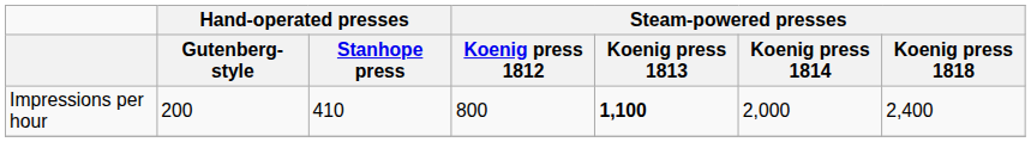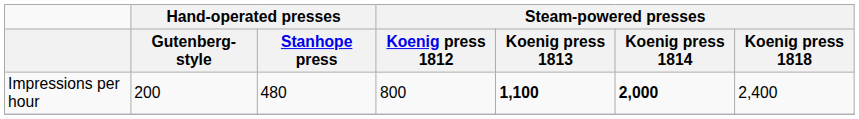 <table class="wikitable">
 <tr>
 <td></td>
 <th colspan="2">Hand-operated presses</th>
 <th colspan="4">Steam-powered presses</th>
 </tr>
 <tr>
 <th width="10%"></th>
 <th width="10%">Gutenberg-style <br></th>
 <th width="10%"><a href='#'>Stanhope</a> press <br></th>
 <th width="10%"><a href='#'>Koenig</a> press <br>1812</th>
 <th width="10%">Koenig press <br>1813</th>
 <th width="10%">Koenig press <br>1814</th>
 <th width="10%">Koenig press <br>1818</th>
 </tr>
 <tr>
 <td>Impressions per hour</td>
 <td>200</td>
-<td>410</td>
+<td>480</td>
 <td>800</td>
 <td><strong>1,100</strong></td>
-<td>2,000</td>
+<td><strong>2,000</strong></td>
 <td>2,400</td>
 </tr>
 <tr>
 </tr>
 </table>
